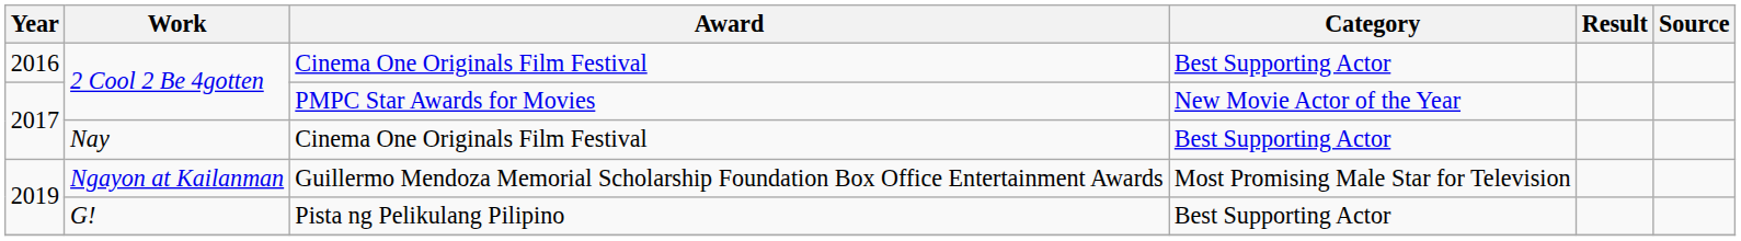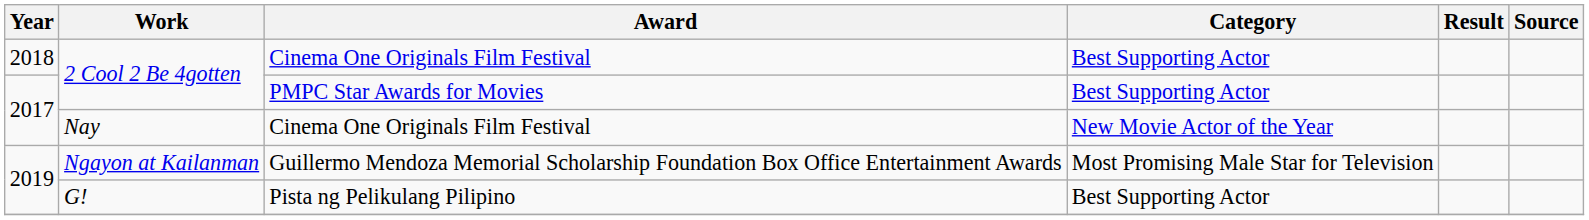 <table class="wikitable">
 <tr>
 <th>Year</th>
 <th>Work</th>
 <th>Award</th>
 <th>Category</th>
 <th>Result</th>
 <th>Source </th>
 </tr>
 <tr>
-<td>2016</td>
+<td>2018</td>
 <td rowspan="2"><em><a href='#'>2 Cool 2 Be 4gotten</a> </em></td>
 <td><a href='#'>Cinema One Originals Film Festival</a></td>
 <td><a href='#'>Best Supporting Actor</a></td>
 <td></td>
 <td></td>
 </tr>
 <tr>
 <td rowspan="2">2017</td>
 <td><a href='#'>PMPC Star Awards for Movies</a></td>
-<td><a href='#'>New Movie Actor of the Year</a></td>
+<td><a href='#'>Best Supporting Actor</a></td>
 <td></td>
 <td></td>
 </tr>
 <tr>
 <td><em>Nay</em></td>
 <td>Cinema One Originals Film Festival</td>
-<td><a href='#'>Best Supporting Actor</a></td>
+<td><a href='#'>New Movie Actor of the Year</a></td>
 <td></td>
 <td></td>
 </tr>
 <tr>
 <td rowspan="2">2019</td>
 <td><em><a href='#'>Ngayon at Kailanman</a> </em></td>
 <td>Guillermo Mendoza Memorial Scholarship Foundation Box Office Entertainment Awards</td>
 <td>Most Promising Male Star for Television</td>
 <td></td>
 <td></td>
 </tr>
 <tr>
 <td><em>G!</em></td>
 <td>Pista ng Pelikulang Pilipino</td>
 <td>Best Supporting Actor</td>
 <td></td>
 <td></td>
 </tr>
 <tr>
 </tr>
 </table>
